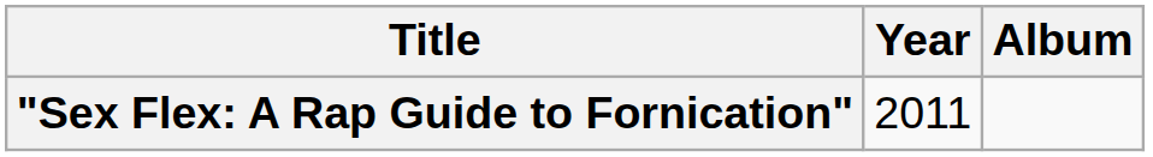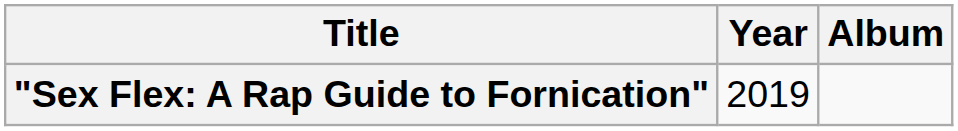 <table class="wikitable plainrowheaders" style="text-align:center;">
 <tr>
 <th>Title</th>
 <th>Year</th>
 <th>Album</th>
 </tr>
 <tr>
 <th scope="row">"Sex Flex: A Rap Guide to Fornication"<br></th>
-<td>2011</td>
+<td>2019</td>
 <td></td>
 </tr>
 </table>
